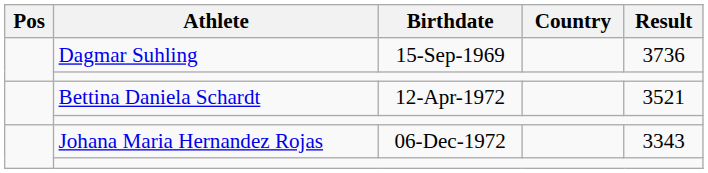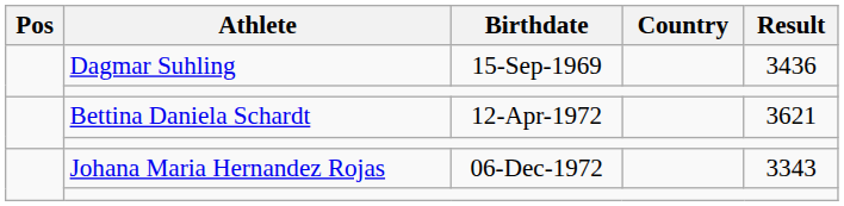 <table class="wikitable"  style="text-align:center; width:60%;">
 <tr>
 <th>Pos</th>
 <th>Athlete</th>
 <th>Birthdate</th>
 <th>Country</th>
 <th>Result</th>
 </tr>
 <tr>
 <td align=center rowspan=2></td>
 <td align=left><a href='#'>Dagmar Suhling</a></td>
 <td>15-Sep-1969</td>
 <td align=left></td>
-<td>3736</td>
+<td>3436</td>
 </tr>
 <tr>
 <td colspan=4></td>
 </tr>
 <tr>
 <td align=center rowspan=2></td>
 <td align=left><a href='#'>Bettina Daniela Schardt</a></td>
 <td>12-Apr-1972</td>
 <td align=left></td>
-<td>3521</td>
+<td>3621</td>
 </tr>
 <tr>
 <td colspan=4></td>
 </tr>
 <tr>
 <td align=center rowspan=2></td>
 <td align=left><a href='#'>Johana Maria Hernandez Rojas</a></td>
 <td>06-Dec-1972</td>
 <td align=left></td>
 <td>3343</td>
 </tr>
 <tr>
 <td colspan=4></td>
 </tr>
 </table>
